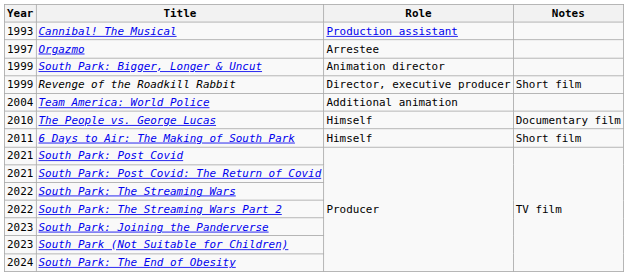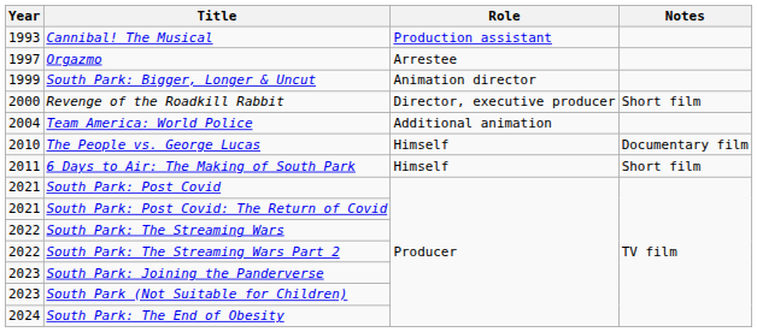 <table class="wikitable sortable">
 <tr>
 <th>Year</th>
 <th>Title</th>
 <th>Role</th>
 <th>Notes</th>
 </tr>
 <tr>
 <td>1993</td>
 <td><em><a href='#'>Cannibal! The Musical</a></em></td>
 <td><a href='#'>Production assistant</a></td>
 <td></td>
 </tr>
 <tr>
 <td>1997</td>
 <td><em><a href='#'>Orgazmo</a></em></td>
 <td>Arrestee</td>
 <td></td>
 </tr>
 <tr>
 <td>1999</td>
 <td><em><a href='#'>South Park: Bigger, Longer & Uncut</a></em></td>
 <td>Animation director</td>
 <td></td>
 </tr>
 <tr>
-<td>1999</td>
+<td>2000</td>
 <td><em>Revenge of the Roadkill Rabbit</em></td>
 <td>Director, executive producer</td>
 <td>Short film</td>
 </tr>
 <tr>
 <td>2004</td>
 <td><em><a href='#'>Team America: World Police</a></em></td>
 <td>Additional animation</td>
 <td></td>
 </tr>
 <tr>
 <td>2010</td>
 <td><em><a href='#'>The People vs. George Lucas</a></em></td>
 <td>Himself</td>
 <td>Documentary film</td>
 </tr>
 <tr>
 <td>2011</td>
 <td><em><a href='#'>6 Days to Air: The Making of South Park</a></em></td>
 <td>Himself</td>
 <td>Short film</td>
 </tr>
 <tr>
 <td>2021</td>
 <td><em><a href='#'>South Park: Post Covid</a></em></td>
 <td Rowspan=7>Producer</td>
 <td Rowspan=7>TV film</td>
 </tr>
 <tr>
 <td>2021</td>
 <td><em><a href='#'>South Park: Post Covid: The Return of Covid</a></em></td>
 </tr>
 <tr>
 <td>2022</td>
 <td><em><a href='#'>South Park: The Streaming Wars</a></em></td>
 </tr>
 <tr>
 <td>2022</td>
 <td><em><a href='#'>South Park: The Streaming Wars Part 2</a></em></td>
 </tr>
 <tr>
 <td>2023</td>
 <td><em><a href='#'>South Park: Joining the Panderverse</a></em></td>
 </tr>
 <tr>
 <td>2023</td>
 <td><em><a href='#'>South Park (Not Suitable for Children)</a></em></td>
 </tr>
 <tr>
 <td>2024</td>
 <td><em><a href='#'>South Park: The End of Obesity</a></em></td>
 </tr>
 </table>
